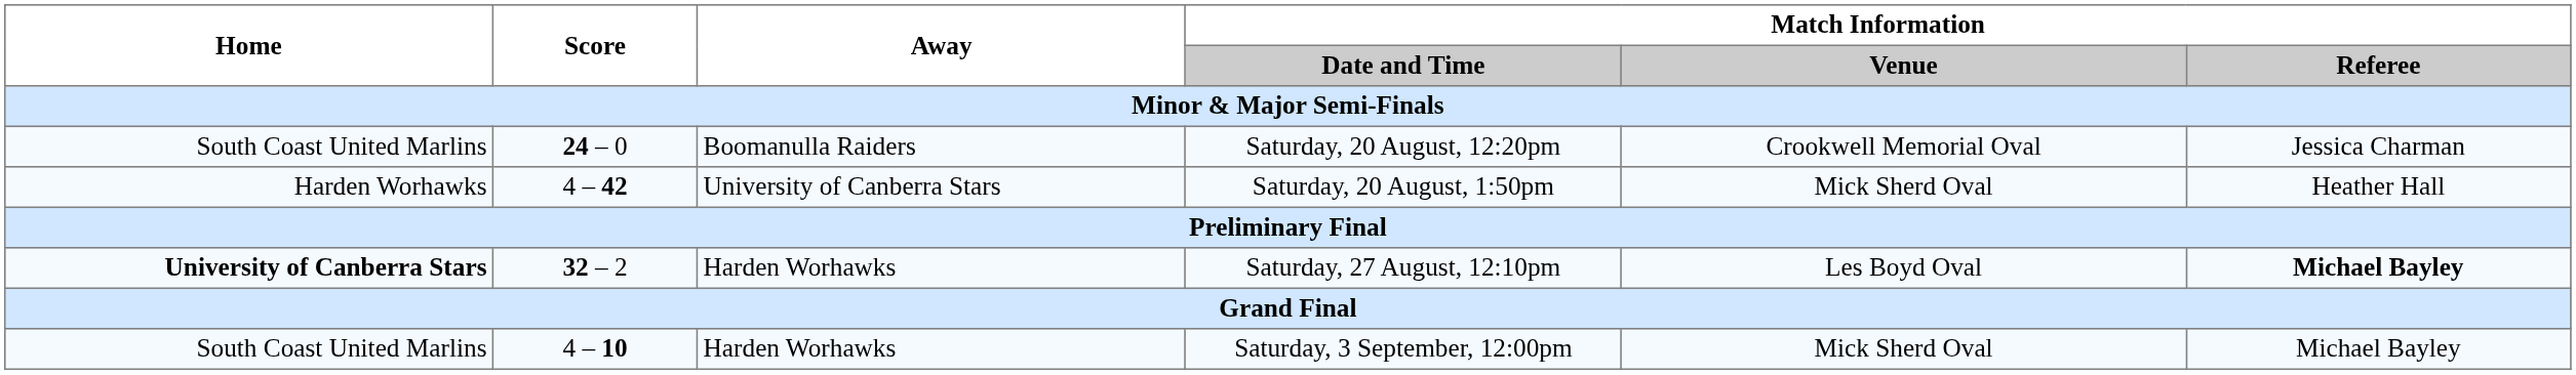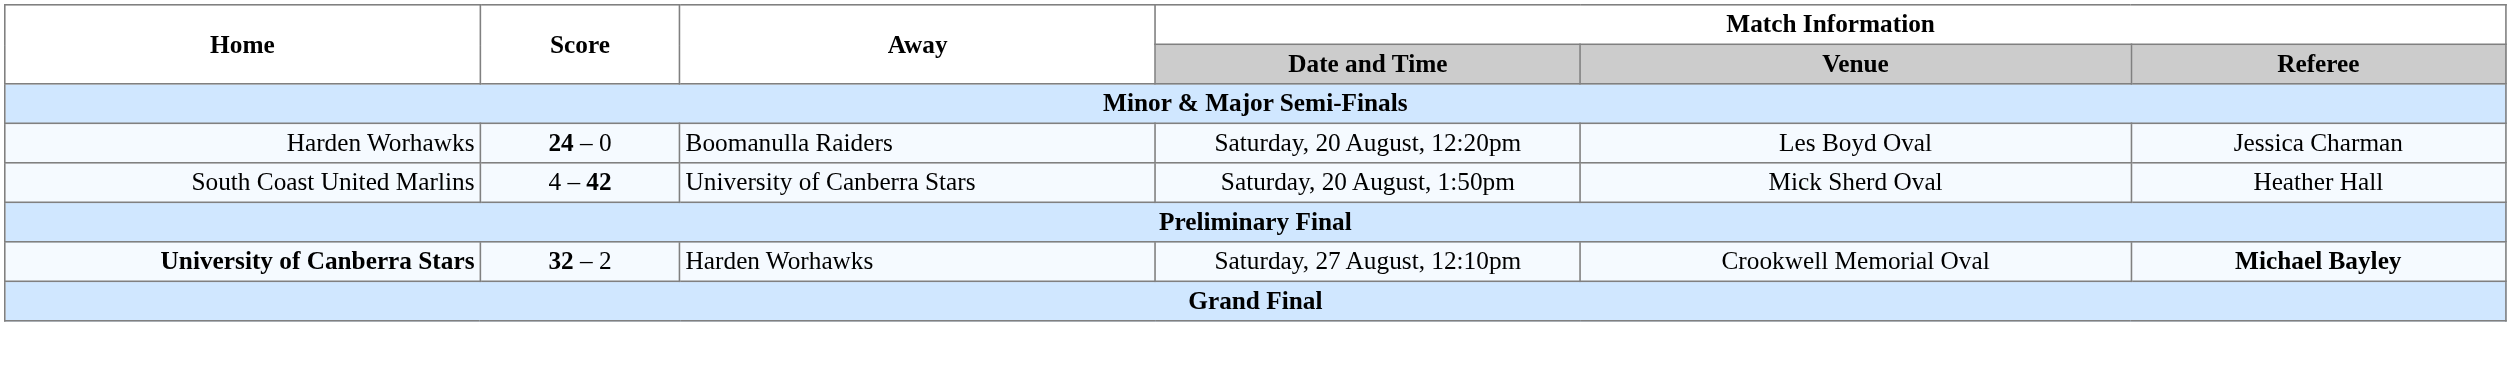 <table border="1" cellpadding="3" cellspacing="0" width="100%" style="border-collapse:collapse;  text-align:center;">
 <tr>
 <th rowspan="2" width="19%">Home</th>
 <th rowspan="2" width="8%">Score</th>
 <th rowspan="2" width="19%">Away</th>
 <th colspan="3">Match Information</th>
 </tr>
 <tr style="background:#CCCCCC">
 <th width="17%">Date and Time</th>
 <th width="22%">Venue</th>
 <th width="50%">Referee</th>
 </tr>
 <tr style="background:#d0e7ff;">
 <td colspan="6"><strong>Minor & Major Semi-Finals</strong></td>
 </tr>
 <tr style="text-align:center; background:#f5faff;">
-<td align="right">South Coast United Marlins </td>
+<td align="right">Harden Worhawks </td>
 <td><strong>24</strong> – 0</td>
 <td align="left"> Boomanulla Raiders</td>
 <td>Saturday, 20 August, 12:20pm</td>
-<td>Crookwell Memorial Oval</td>
+<td>Les Boyd Oval</td>
 <td>Jessica Charman</td>
 </tr>
 <tr style="text-align:center; background:#f5faff;">
-<td align="right">Harden Worhawks </td>
+<td align="right">South Coast United Marlins </td>
 <td>4 – <strong>42</strong></td>
 <td align="left"> University of Canberra Stars</td>
 <td>Saturday, 20 August, 1:50pm</td>
 <td>Mick Sherd Oval</td>
 <td>Heather Hall</td>
 </tr>
 <tr style="background:#d0e7ff;">
 <td colspan="6"><strong>Preliminary Final</strong></td>
 </tr>
 <tr style="text-align:center; background:#f5faff;">
 <td align="right"><strong>University of Canberra Stars </strong></td>
 <td><strong>32</strong> – 2</td>
 <td align="left"> Harden Worhawks</td>
 <td>Saturday, 27 August, 12:10pm</td>
-<td>Les Boyd Oval</td>
+<td>Crookwell Memorial Oval</td>
 <td><strong>Michael Bayley</strong></td>
 </tr>
 <tr style="background:#d0e7ff;">
 <td colspan="6"><strong>Grand Final</strong></td>
 </tr>
-<tr style="text-align:center; background:#f5faff;">
-<td align="right">South Coast United Marlins </td>
-<td>4 – <strong>10</strong></td>
-<td align="left"> Harden Worhawks</td>
-<td>Saturday, 3 September, 12:00pm</td>
-<td>Mick Sherd Oval</td>
-<td>Michael Bayley</td>
-</tr>
 </table>
